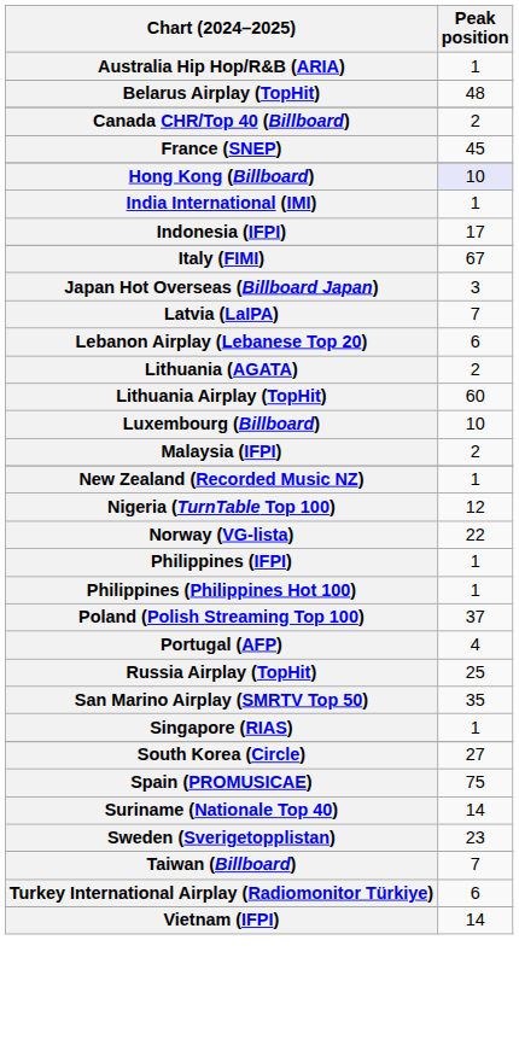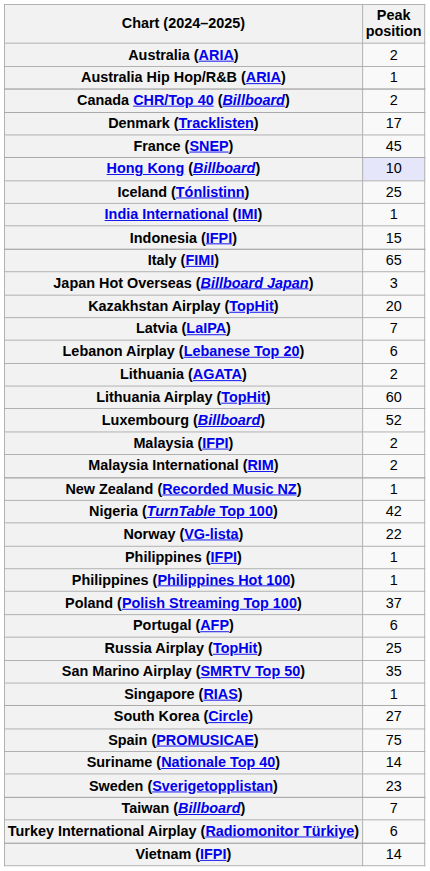 <table class="wikitable sortable plainrowheaders" style="text-align:center">
 <tr>
 <th scope="col">Chart (2024–2025)</th>
 <th scope="col">Peak<br>position</th>
 </tr>
 <tr>
+<th scope="row">Australia (<a href='#'>ARIA</a>)</th>
+<td>2</td>
+</tr>
+<tr>
 <th scope="row">Australia Hip Hop/R&B (<a href='#'>ARIA</a>)</th>
 <td>1</td>
 </tr>
 <tr>
-</tr>
-<tr>
-<th scope="row">Belarus Airplay (<a href='#'>TopHit</a>)</th>
-<td>48</td>
 </tr>
 <tr>
 </tr>
 <tr>
 </tr>
 <tr>
 </tr>
 <tr>
 <th scope="row">Canada <a href='#'>CHR/Top 40</a> (<em><a href='#'>Billboard</a></em>)</th>
 <td>2</td>
 </tr>
 <tr>
 </tr>
 <tr>
 </tr>
 <tr>
+<th scope="row">Denmark (<a href='#'>Tracklisten</a>)</th>
+<td>17</td>
+</tr>
+<tr>
 <th scope="row">France (<a href='#'>SNEP</a>)</th>
 <td>45</td>
 </tr>
 <tr>
 </tr>
 <tr>
 </tr>
 <tr>
 <th scope="row"><a href='#'>Hong Kong</a> (<em><a href='#'>Billboard</a></em>)</th>
 <td style="background: lavender;">10</td>
 </tr>
 <tr>
+<th scope="row">Iceland (<a href='#'>Tónlistinn</a>)</th>
+<td>25</td>
+</tr>
+<tr>
 <th scope="row"><a href='#'>India International</a> (<a href='#'>IMI</a>)</th>
 <td>1</td>
 </tr>
 <tr>
 <th scope="row">Indonesia (<a href='#'>IFPI</a>)</th>
-<td>17</td>
+<td>15</td>
 </tr>
 <tr>
 </tr>
 <tr>
 <th scope="row">Italy (<a href='#'>FIMI</a>)</th>
-<td>67</td>
+<td>65</td>
 </tr>
 <tr>
 <th scope="row">Japan Hot Overseas (<em><a href='#'>Billboard Japan</a></em>)</th>
 <td>3</td>
+</tr>
+<tr>
+<th scope="row">Kazakhstan Airplay (<a href='#'>TopHit</a>)</th>
+<td>20</td>
 </tr>
 <tr>
 <th scope="row">Latvia (<a href='#'>LaIPA</a>)</th>
 <td>7</td>
 </tr>
 <tr>
 <th scope="row">Lebanon Airplay (<a href='#'>Lebanese Top 20</a>)</th>
 <td>6</td>
 </tr>
 <tr>
 <th scope="row">Lithuania (<a href='#'>AGATA</a>)</th>
 <td>2</td>
 </tr>
 <tr>
 <th scope="row">Lithuania Airplay (<a href='#'>TopHit</a>)</th>
 <td>60</td>
 </tr>
 <tr>
 <th scope="row">Luxembourg (<em><a href='#'>Billboard</a></em>)</th>
-<td>10</td>
+<td>52</td>
 </tr>
 <tr>
 <th scope="row">Malaysia (<a href='#'>IFPI</a>)</th>
+<td>2</td>
+</tr>
+<tr>
+<th scope="row">Malaysia International (<a href='#'>RIM</a>)</th>
 <td>2</td>
 </tr>
 <tr>
 </tr>
 <tr>
 <th scope="row">New Zealand (<a href='#'>Recorded Music NZ</a>)</th>
 <td>1</td>
 </tr>
 <tr>
 <th scope="row">Nigeria (<a href='#'><em>TurnTable</em> Top 100</a>)</th>
-<td>12</td>
+<td>42</td>
 </tr>
 <tr>
 <th scope="row">Norway (<a href='#'>VG-lista</a>)</th>
 <td>22</td>
 </tr>
 <tr>
 <th scope="row">Philippines (<a href='#'>IFPI</a>)</th>
 <td>1</td>
 </tr>
 <tr>
 <th scope="row">Philippines (<a href='#'>Philippines Hot 100</a>)</th>
 <td>1</td>
 </tr>
 <tr>
 <th scope="row">Poland (<a href='#'>Polish Streaming Top 100</a>)</th>
 <td>37</td>
 </tr>
 <tr>
 <th scope="row">Portugal (<a href='#'>AFP</a>)</th>
-<td>4</td>
+<td>6</td>
 </tr>
 <tr>
 <th scope="row">Russia Airplay (<a href='#'>TopHit</a>)</th>
 <td>25</td>
 </tr>
 <tr>
 <th scope="row">San Marino Airplay (<a href='#'>SMRTV Top 50</a>)</th>
 <td>35</td>
 </tr>
 <tr>
 <th scope="row">Singapore (<a href='#'>RIAS</a>)</th>
 <td>1</td>
 </tr>
 <tr>
 </tr>
 <tr>
 </tr>
 <tr>
 <th scope="row">South Korea (<a href='#'>Circle</a>)</th>
 <td>27</td>
 </tr>
 <tr>
 <th scope="row">Spain (<a href='#'>PROMUSICAE</a>)</th>
 <td>75</td>
 </tr>
 <tr>
 <th scope="row">Suriname (<a href='#'>Nationale Top 40</a>)</th>
 <td>14</td>
 </tr>
 <tr>
 <th scope="row">Sweden (<a href='#'>Sverigetopplistan</a>)</th>
 <td>23</td>
 </tr>
 <tr>
 </tr>
 <tr>
 <th scope="row">Taiwan (<em><a href='#'>Billboard</a></em>)</th>
 <td>7</td>
 </tr>
 <tr>
 <th scope="row">Turkey International Airplay (<a href='#'>Radiomonitor Türkiye</a>)</th>
 <td>6</td>
 </tr>
 <tr>
 </tr>
 <tr>
 </tr>
 <tr>
 </tr>
 <tr>
 </tr>
 <tr>
 </tr>
 <tr>
 </tr>
 <tr>
 </tr>
 <tr>
 </tr>
 <tr>
 </tr>
 <tr>
 <th scope="row">Vietnam (<a href='#'>IFPI</a>)</th>
 <td>14</td>
 </tr>
 </table>
